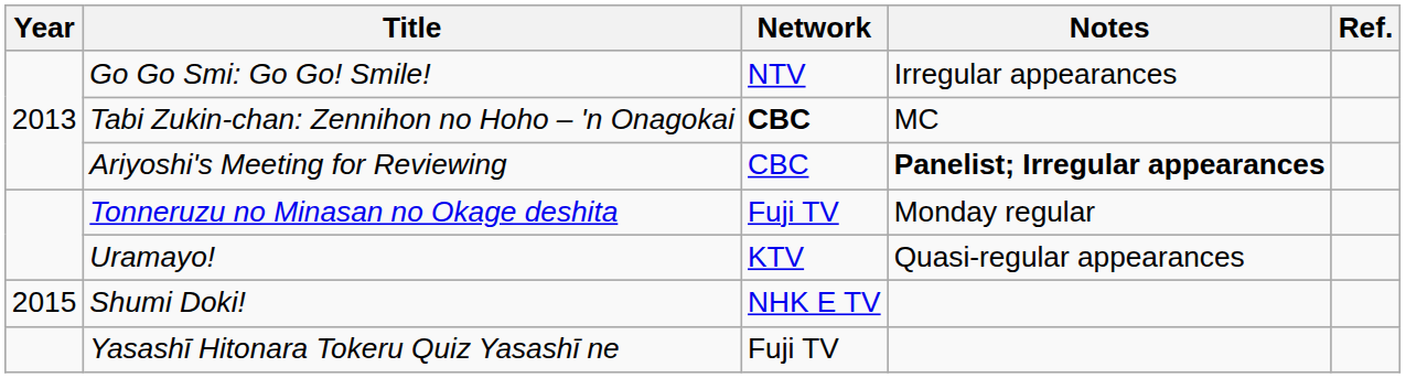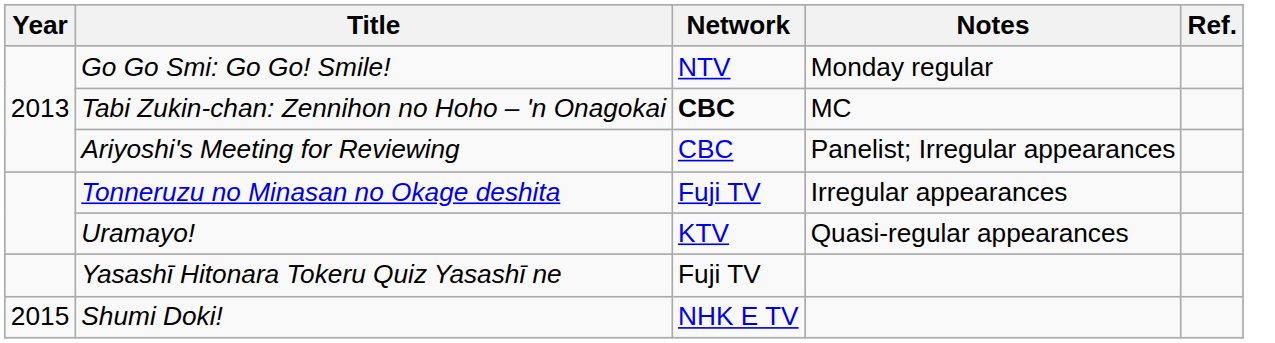 <table class="wikitable">
 <tr>
 <th>Year</th>
 <th>Title</th>
 <th>Network</th>
 <th>Notes</th>
 <th>Ref.</th>
 </tr>
 <tr>
 <td rowspan="3">2013</td>
 <td><em>Go Go Smi: Go Go! Smile!</em></td>
 <td><a href='#'>NTV</a></td>
-<td>Irregular appearances</td>
+<td>Monday regular</td>
 <td></td>
 </tr>
 <tr>
 <td><em>Tabi Zukin-chan: Zennihon no Hoho – 'n Onagokai</em></td>
 <td><strong>CBC</strong></td>
 <td>MC</td>
 <td></td>
 </tr>
 <tr>
 <td><em>Ariyoshi's Meeting for Reviewing</em></td>
 <td><a href='#'>CBC</a></td>
-<td><strong>Panelist; Irregular appearances</strong></td>
+<td>Panelist; Irregular appearances</td>
 <td></td>
 </tr>
 <tr>
 <td rowspan="2"></td>
 <td><em><a href='#'>Tonneruzu no Minasan no Okage deshita</a></em></td>
 <td><a href='#'>Fuji TV</a></td>
-<td>Monday regular</td>
+<td>Irregular appearances</td>
 <td></td>
 </tr>
 <tr>
 <td><em>Uramayo!</em></td>
 <td><a href='#'>KTV</a></td>
 <td>Quasi-regular appearances</td>
 <td></td>
 </tr>
 <tr>
+<td></td>
+<td><em>Yasashī Hitonara Tokeru Quiz Yasashī ne</em></td>
+<td>Fuji TV</td>
+<td></td>
+<td></td>
+</tr>
+<tr>
 <td>2015</td>
 <td><em>Shumi Doki!</em></td>
 <td><a href='#'>NHK E TV</a></td>
 <td></td>
 <td></td>
 </tr>
-<tr>
-<td></td>
-<td><em>Yasashī Hitonara Tokeru Quiz Yasashī ne</em></td>
-<td>Fuji TV</td>
-<td></td>
-<td></td>
-</tr>
 </table>
